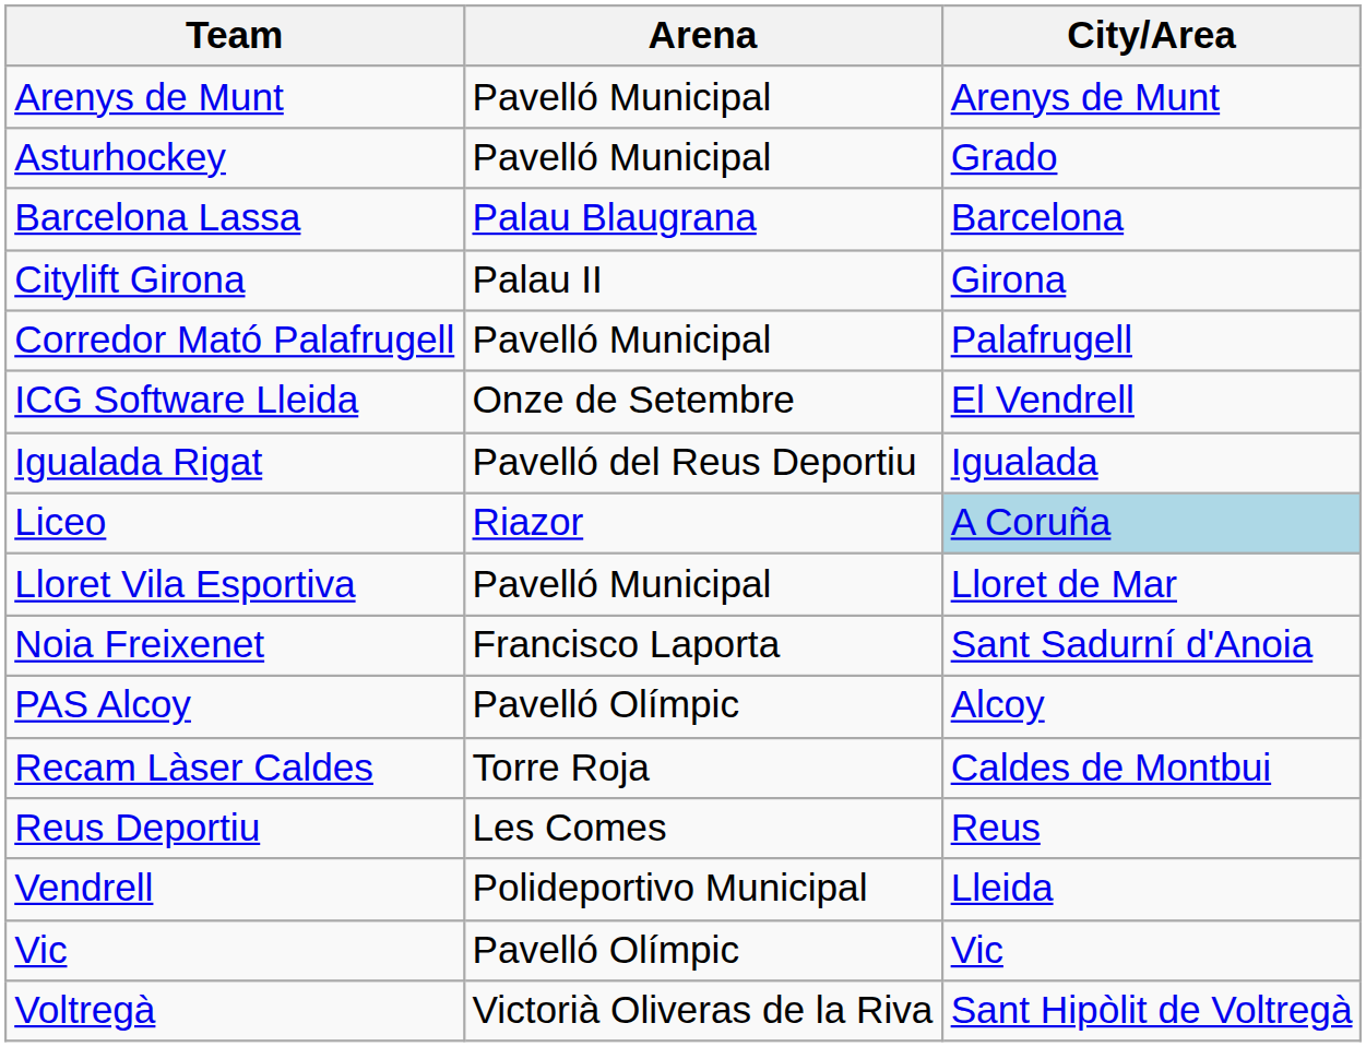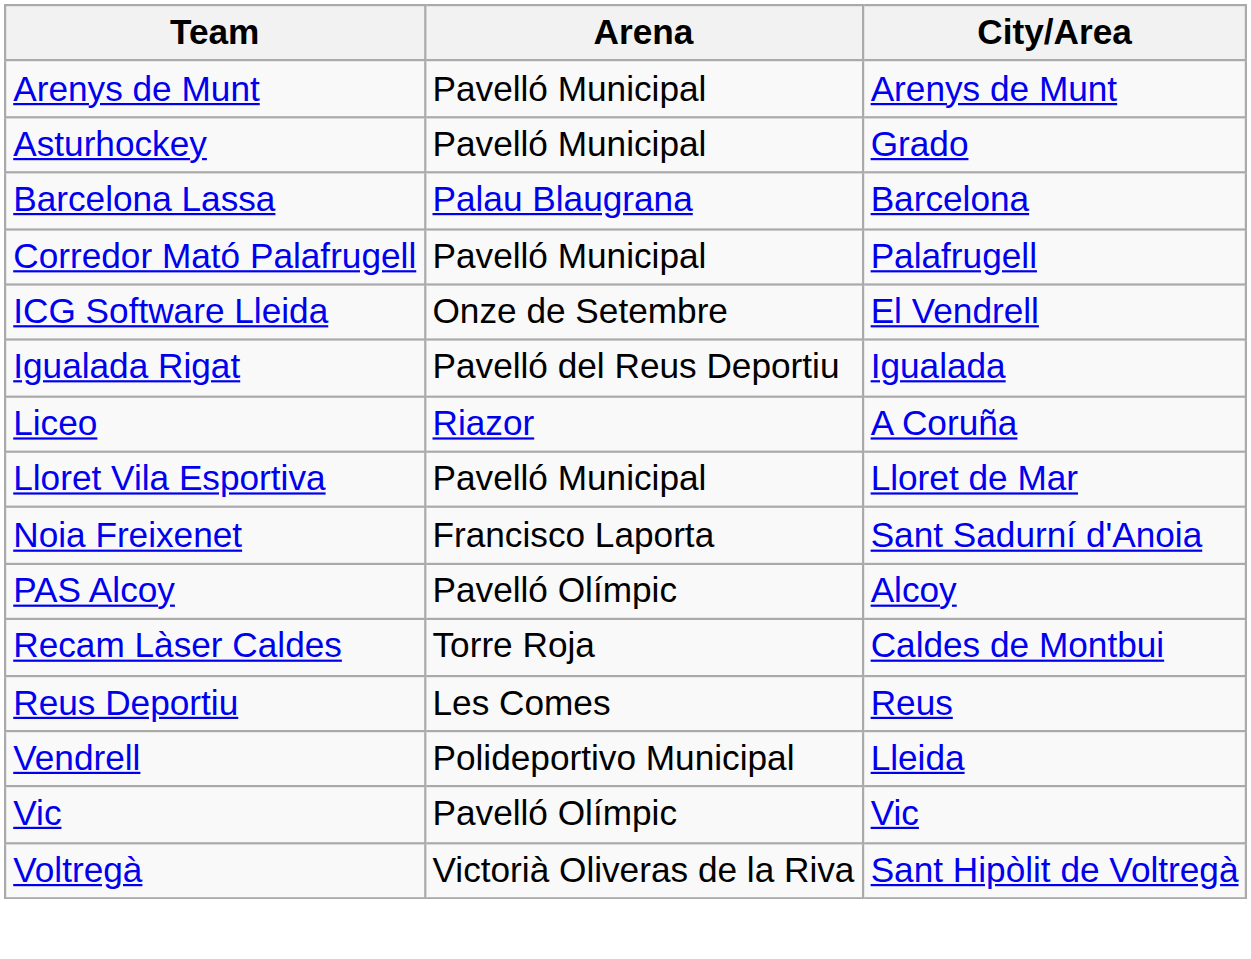 <table class="wikitable sortable">
 <tr>
 <th>Team</th>
 <th>Arena</th>
 <th>City/Area</th>
 </tr>
 <tr>
 <td><a href='#'>Arenys de Munt</a></td>
 <td>Pavelló Municipal</td>
 <td><a href='#'>Arenys de Munt</a></td>
 </tr>
 <tr>
 <td><a href='#'>Asturhockey</a></td>
 <td>Pavelló Municipal</td>
 <td><a href='#'>Grado</a></td>
 </tr>
 <tr>
 <td><a href='#'>Barcelona Lassa</a></td>
 <td><a href='#'>Palau Blaugrana</a></td>
 <td><a href='#'>Barcelona</a></td>
 </tr>
 <tr>
-<td><a href='#'>Citylift Girona</a></td>
-<td>Palau II</td>
-<td><a href='#'>Girona</a></td>
-</tr>
-<tr>
 <td><a href='#'>Corredor Mató Palafrugell</a></td>
 <td>Pavelló Municipal</td>
 <td><a href='#'>Palafrugell</a></td>
 </tr>
 <tr>
 <td><a href='#'>ICG Software Lleida</a></td>
 <td>Onze de Setembre</td>
 <td><a href='#'>El Vendrell</a></td>
 </tr>
 <tr>
 <td><a href='#'>Igualada Rigat</a></td>
 <td>Pavelló del Reus Deportiu</td>
 <td><a href='#'>Igualada</a></td>
 </tr>
 <tr>
 <td><a href='#'>Liceo</a></td>
 <td><a href='#'>Riazor</a></td>
-<td style="background: lightblue;"><a href='#'>A Coruña</a></td>
+<td><a href='#'>A Coruña</a></td>
 </tr>
 <tr>
 <td><a href='#'>Lloret Vila Esportiva</a></td>
 <td>Pavelló Municipal</td>
 <td><a href='#'>Lloret de Mar</a></td>
 </tr>
 <tr>
 <td><a href='#'>Noia Freixenet</a></td>
 <td>Francisco Laporta</td>
 <td><a href='#'>Sant Sadurní d'Anoia</a></td>
 </tr>
 <tr>
 <td><a href='#'>PAS Alcoy</a></td>
 <td>Pavelló Olímpic</td>
 <td><a href='#'>Alcoy</a></td>
 </tr>
 <tr>
 <td><a href='#'>Recam Làser Caldes</a></td>
 <td>Torre Roja</td>
 <td><a href='#'>Caldes de Montbui</a></td>
 </tr>
 <tr>
 <td><a href='#'>Reus Deportiu</a></td>
 <td>Les Comes</td>
 <td><a href='#'>Reus</a></td>
 </tr>
 <tr>
 <td><a href='#'>Vendrell</a></td>
 <td>Polideportivo Municipal</td>
 <td><a href='#'>Lleida</a></td>
 </tr>
 <tr>
 <td><a href='#'>Vic</a></td>
 <td>Pavelló Olímpic</td>
 <td><a href='#'>Vic</a></td>
 </tr>
 <tr>
 <td><a href='#'>Voltregà</a></td>
 <td>Victorià Oliveras de la Riva</td>
 <td><a href='#'>Sant Hipòlit de Voltregà</a></td>
 </tr>
 </table>
